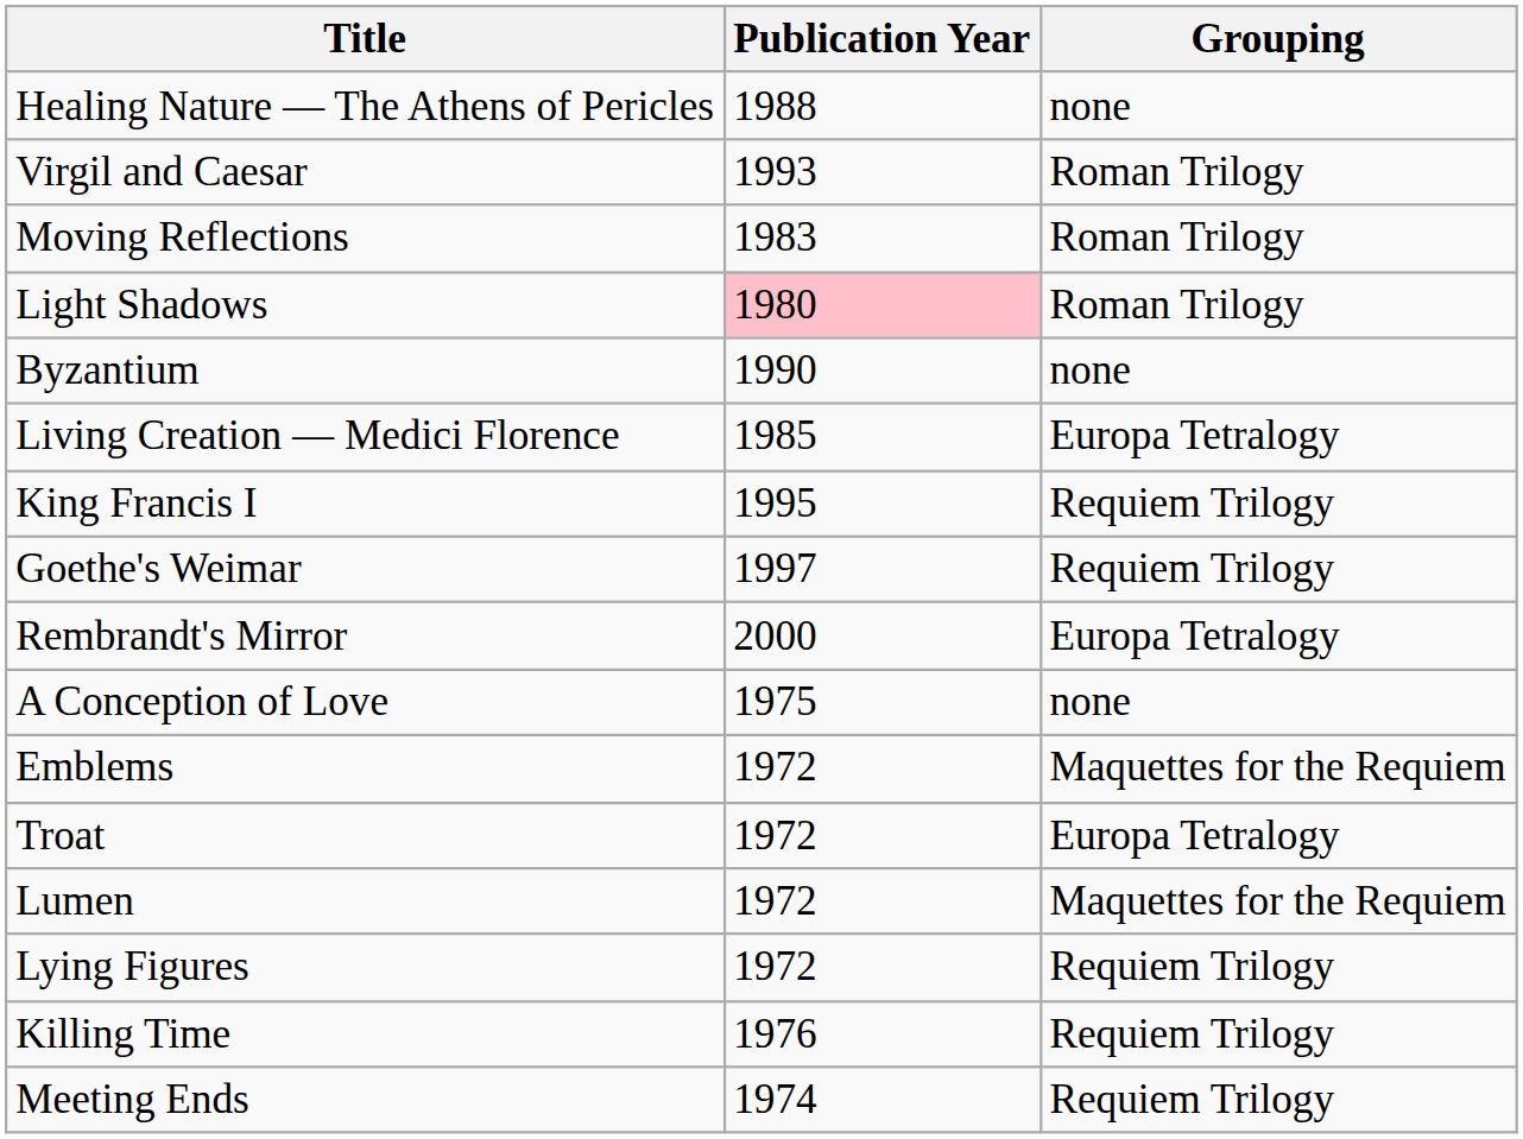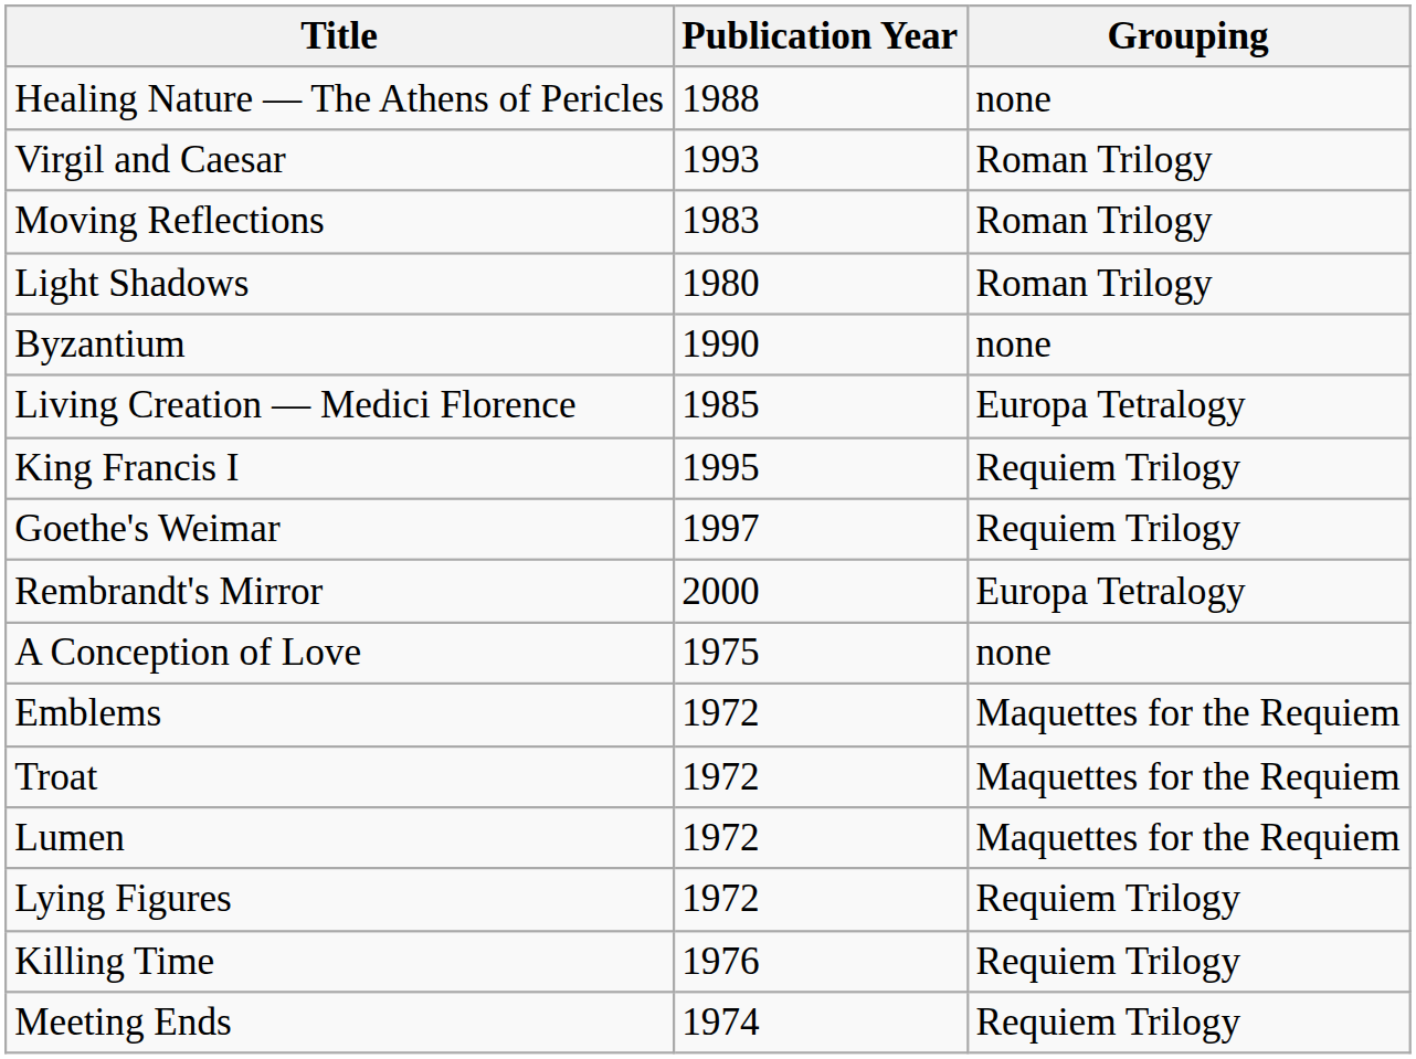 <table class="wikitable">
 <tr>
 <th>Title</th>
 <th>Publication Year</th>
 <th>Grouping</th>
 </tr>
 <tr>
 <td>Healing Nature — The Athens of Pericles</td>
 <td>1988</td>
 <td>none</td>
 </tr>
 <tr>
 <td>Virgil and Caesar</td>
 <td>1993</td>
 <td>Roman Trilogy</td>
 </tr>
 <tr>
 <td>Moving Reflections</td>
 <td>1983</td>
 <td>Roman Trilogy</td>
 </tr>
 <tr>
 <td>Light Shadows</td>
-<td style="background: pink;">1980</td>
+<td>1980</td>
 <td>Roman Trilogy</td>
 </tr>
 <tr>
 <td>Byzantium</td>
 <td>1990</td>
 <td>none</td>
 </tr>
 <tr>
 <td>Living Creation — Medici Florence</td>
 <td>1985</td>
 <td>Europa Tetralogy</td>
 </tr>
 <tr>
 <td>King Francis I</td>
 <td>1995</td>
 <td>Requiem Trilogy</td>
 </tr>
 <tr>
 <td>Goethe's Weimar</td>
 <td>1997</td>
 <td>Requiem Trilogy</td>
 </tr>
 <tr>
 <td>Rembrandt's Mirror</td>
 <td>2000</td>
 <td>Europa Tetralogy</td>
 </tr>
 <tr>
 <td>A Conception of Love</td>
 <td>1975</td>
 <td>none</td>
 </tr>
 <tr>
 <td>Emblems</td>
 <td>1972</td>
 <td>Maquettes for the Requiem</td>
 </tr>
 <tr>
 <td>Troat</td>
 <td>1972</td>
-<td>Europa Tetralogy</td>
+<td>Maquettes for the Requiem</td>
 </tr>
 <tr>
 <td>Lumen</td>
 <td>1972</td>
 <td>Maquettes for the Requiem</td>
 </tr>
 <tr>
 <td>Lying Figures</td>
 <td>1972</td>
 <td>Requiem Trilogy</td>
 </tr>
 <tr>
 <td>Killing Time</td>
 <td>1976</td>
 <td>Requiem Trilogy</td>
 </tr>
 <tr>
 <td>Meeting Ends</td>
 <td>1974</td>
 <td>Requiem Trilogy</td>
 </tr>
 </table>
